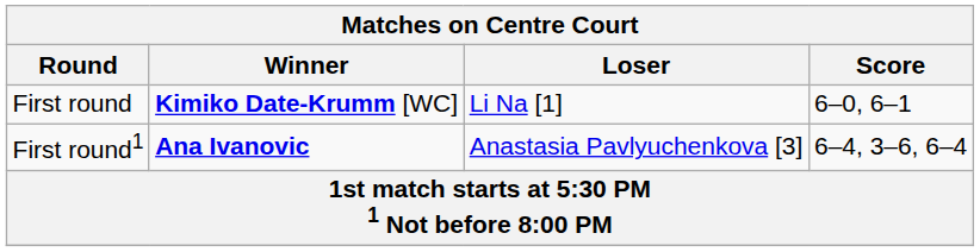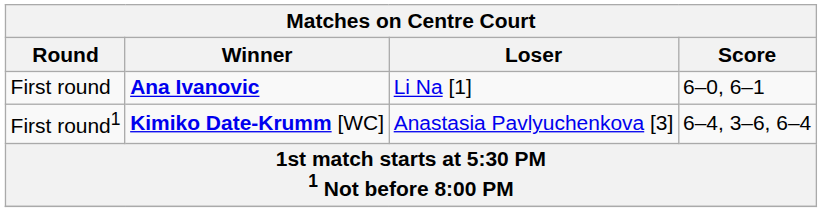 <table class="wikitable collapsible uncollapsed" style="margin:0.2em auto;">
 <tr>
 <th colspan=4>Matches on Centre Court</th>
 </tr>
 <tr>
 <th>Round</th>
 <th>Winner</th>
 <th>Loser</th>
 <th>Score</th>
 </tr>
 <tr align=left>
 <td>First round</td>
-<td> <strong><a href='#'>Kimiko Date-Krumm</a></strong> [WC]</td>
+<td> <strong><a href='#'>Ana Ivanovic</a> </strong></td>
 <td> <a href='#'>Li Na</a> [1]</td>
 <td>6–0, 6–1</td>
 </tr>
 <tr align=left>
 <td>First round<sup>1</sup></td>
-<td> <strong><a href='#'>Ana Ivanovic</a> </strong></td>
+<td> <strong><a href='#'>Kimiko Date-Krumm</a></strong> [WC]</td>
 <td> <a href='#'>Anastasia Pavlyuchenkova</a> [3]</td>
 <td>6–4, 3–6, 6–4</td>
 </tr>
 <tr align=center>
 <th colspan=4>1st match starts at 5:30 PM <br> <sup>1</sup> Not before 8:00 PM</th>
 </tr>
 <tr>
 </tr>
 </table>
